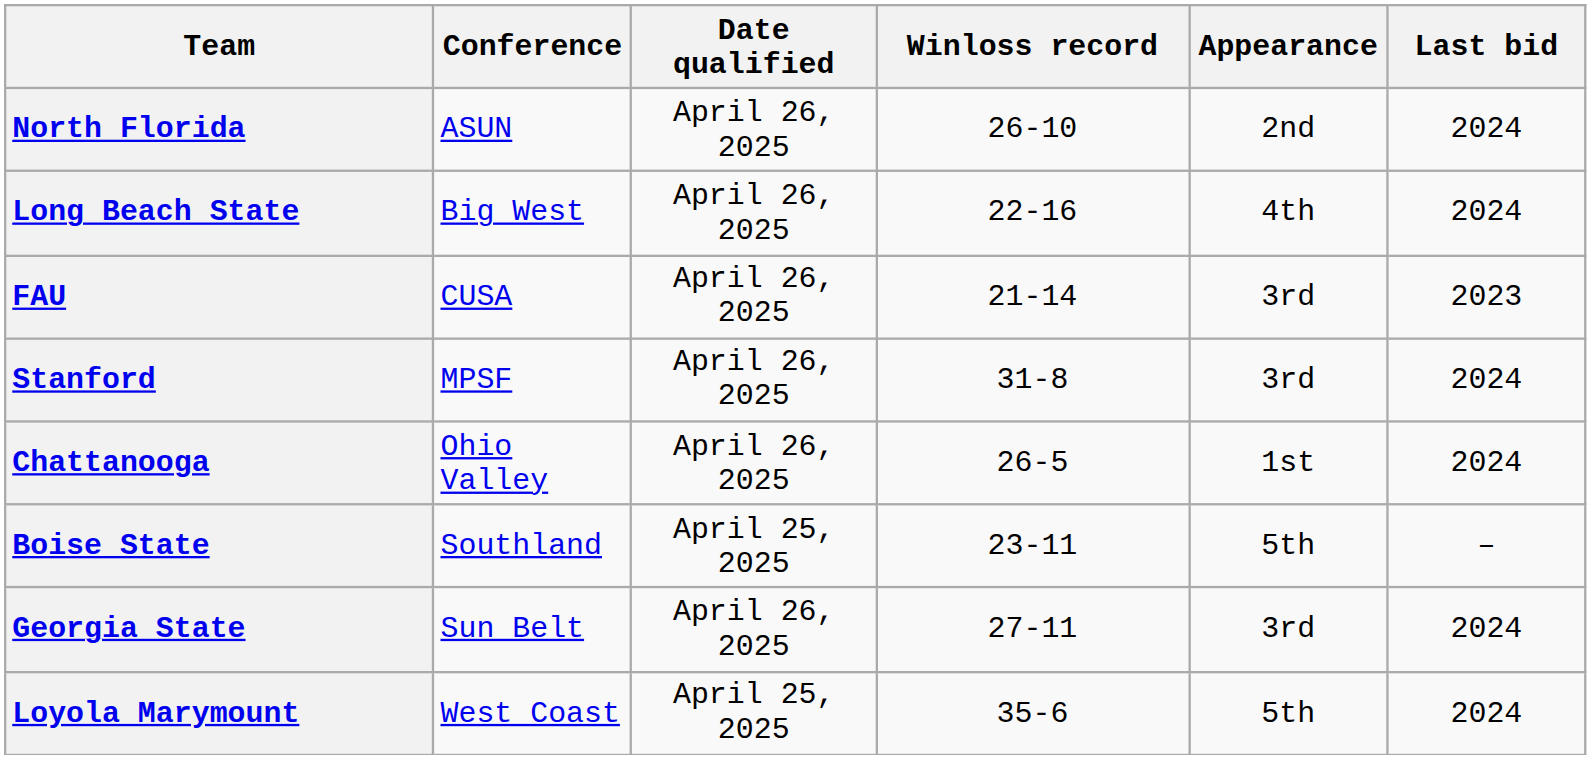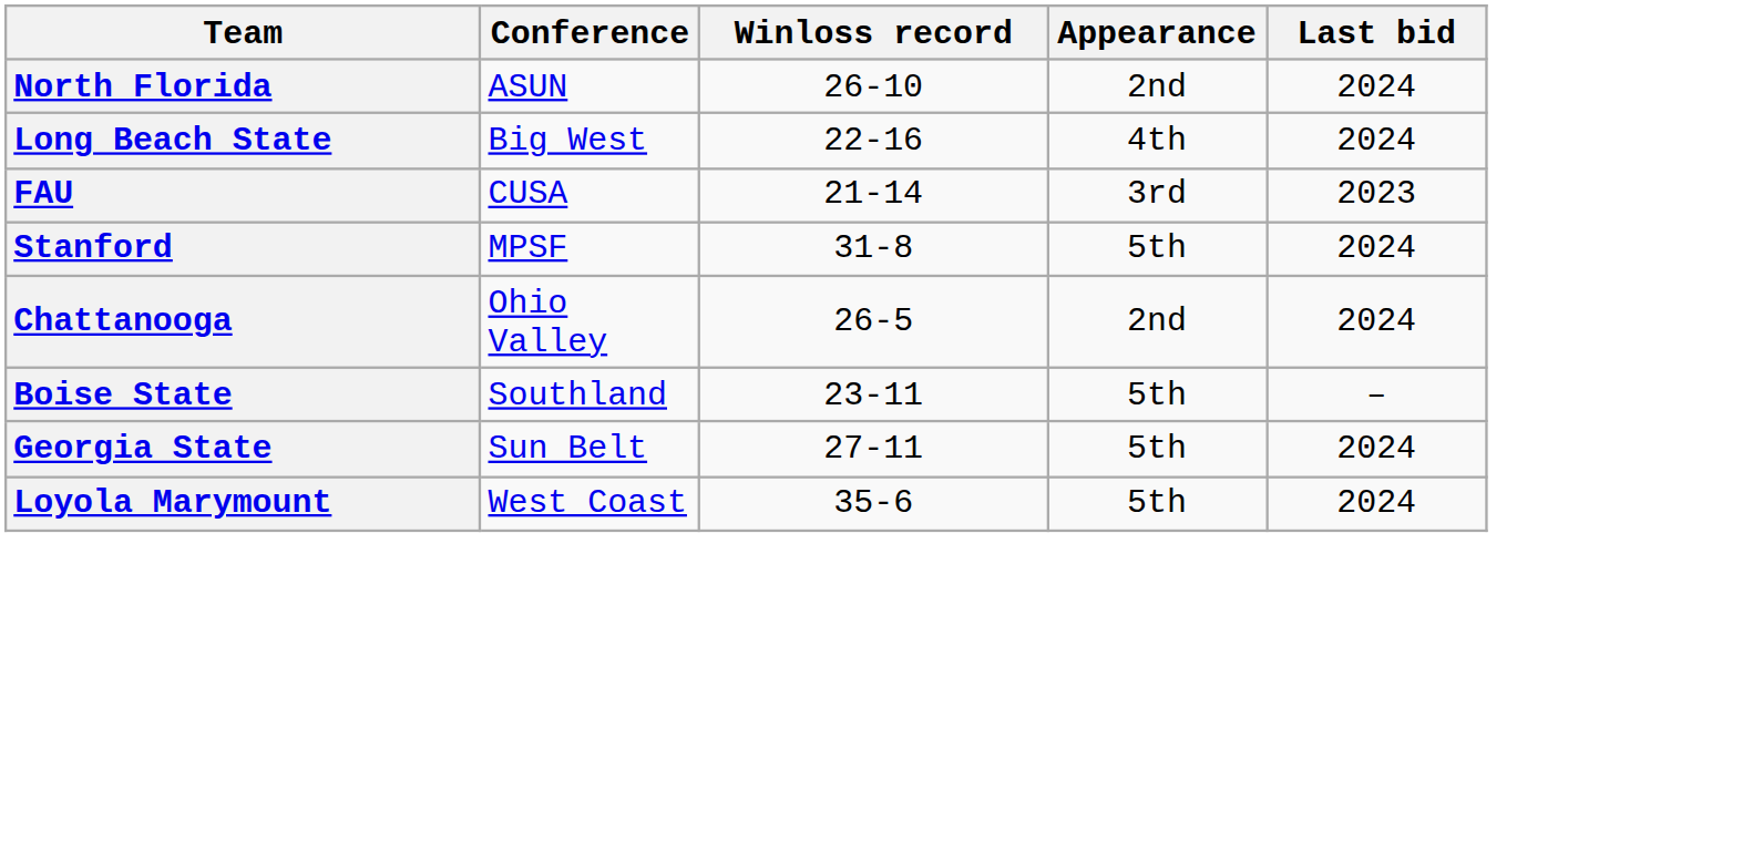 <table class="wikitable sortable plainrowheaders">
 <tr>
 <th scope="col" style="width: 180px;">Team</th>
 <th scope="col" style="width: 80px;">Conference</th>
-<th scope="col" style="width: 100px;">Date qualified</th>
 <th scope="col" style="width: 130px;" data-sort-type="number">Winloss record</th>
 <th scope="col" style="width: 80px;" data-sort-type="number">Appearance</th>
 <th scope="col" style="width: 80px;">Last bid</th>
 </tr>
 <tr>
 <th scope="row" style="text-align:left"><a href='#'>North Florida</a></th>
 <td><a href='#'>ASUN</a></td>
-<td align="center">April 26, 2025</td>
 <td align="center">26-10</td>
 <td align="center">2nd</td>
 <td align="center">2024</td>
 </tr>
 <tr>
 <th scope="row" style="text-align:left"><a href='#'>Long Beach State</a></th>
 <td><a href='#'>Big West</a></td>
-<td align="center">April 26, 2025</td>
 <td align="center">22-16</td>
 <td align="center">4th</td>
 <td align="center">2024</td>
 </tr>
 <tr>
 <th scope="row" style="text-align:left"><a href='#'>FAU</a></th>
 <td><a href='#'>CUSA</a></td>
-<td align="center">April 26, 2025</td>
 <td align="center">21-14</td>
 <td align="center">3rd</td>
 <td align="center">2023</td>
 </tr>
 <tr>
 <th scope="row" style="text-align:left"><a href='#'>Stanford</a></th>
 <td><a href='#'>MPSF</a></td>
-<td align="center">April 26, 2025</td>
 <td align="center">31-8</td>
-<td align="center">3rd</td>
+<td align="center">5th</td>
 <td align="center">2024</td>
 </tr>
 <tr>
 <th scope="row" style="text-align:left"><a href='#'>Chattanooga</a></th>
 <td><a href='#'>Ohio Valley</a></td>
-<td align="center">April 26, 2025</td>
 <td align="center">26-5</td>
-<td align="center">1st</td>
+<td align="center">2nd</td>
 <td align="center">2024</td>
 </tr>
 <tr>
 <th scope="row" style="text-align:left"><a href='#'>Boise State</a></th>
 <td><a href='#'>Southland</a></td>
-<td align="center">April 25, 2025</td>
 <td align="center">23-11</td>
 <td align="center">5th</td>
 <td align="center">–</td>
 </tr>
 <tr>
 <th scope="row" style="text-align:left"><a href='#'>Georgia State</a></th>
 <td><a href='#'>Sun Belt</a></td>
-<td align="center">April 26, 2025</td>
 <td align="center">27-11</td>
-<td align="center">3rd</td>
+<td align="center">5th</td>
 <td align="center">2024</td>
 </tr>
 <tr>
 <th scope="row" style="text-align:left"><a href='#'>Loyola Marymount</a></th>
 <td><a href='#'>West Coast</a></td>
-<td align="center">April 25, 2025</td>
 <td align="center">35-6</td>
 <td align="center">5th</td>
 <td align="center">2024</td>
 </tr>
 </table>
